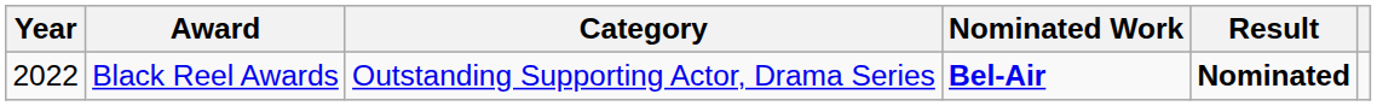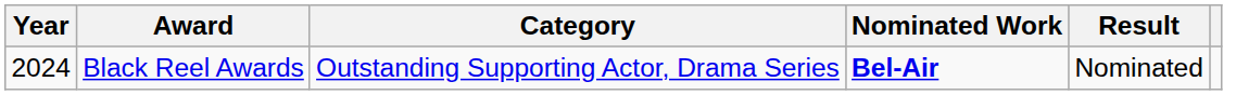 <table class="wikitable">
 <tr>
 <th>Year</th>
 <th>Award</th>
 <th>Category</th>
 <th>Nominated Work</th>
 <th>Result</th>
 <th></th>
 </tr>
 <tr>
-<td>2022</td>
+<td>2024</td>
 <td><a href='#'>Black Reel Awards</a></td>
 <td><a href='#'>Outstanding Supporting Actor, Drama Series</a></td>
 <td><strong><a href='#'>Bel-Air</a></strong></td>
-<td><strong>Nominated</strong></td>
+<td>Nominated</td>
 <td align="center"></td>
 </tr>
 </table>
